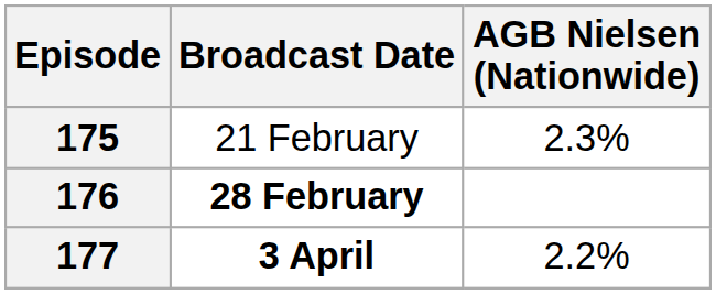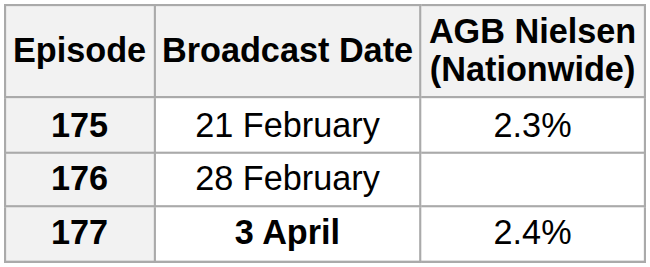 <table class=wikitable style=text-align:center;background:#ffffff>
 <tr>
 <th>Episode</th>
 <th>Broadcast Date</th>
 <th>AGB Nielsen<br>(Nationwide)<br></th>
 </tr>
 <tr>
 <th>175</th>
 <td>21 February</td>
 <td>2.3%</td>
 </tr>
 <tr>
 <th>176</th>
-<td><strong>28 February</strong></td>
+<td>28 February</td>
 <td></td>
 </tr>
 <tr>
 <th>177</th>
 <td><strong>3 April</strong></td>
-<td>2.2%</td>
+<td>2.4%</td>
 </tr>
 <tr>
 </tr>
 </table>
